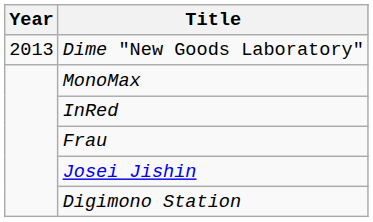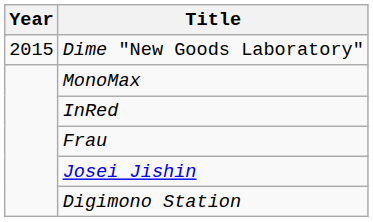 <table class="wikitable">
 <tr>
 <th>Year</th>
 <th>Title</th>
 </tr>
 <tr>
-<td>2013</td>
+<td>2015</td>
 <td><em>Dime</em> "New Goods Laboratory"</td>
 </tr>
 <tr>
 <td rowspan="5"></td>
 <td><em>MonoMax</em></td>
 </tr>
 <tr>
 <td><em>InRed</em></td>
 </tr>
 <tr>
 <td><em>Frau</em></td>
 </tr>
 <tr>
 <td><em><a href='#'>Josei Jishin</a></em></td>
 </tr>
 <tr>
 <td><em>Digimono Station</em></td>
 </tr>
 </table>
